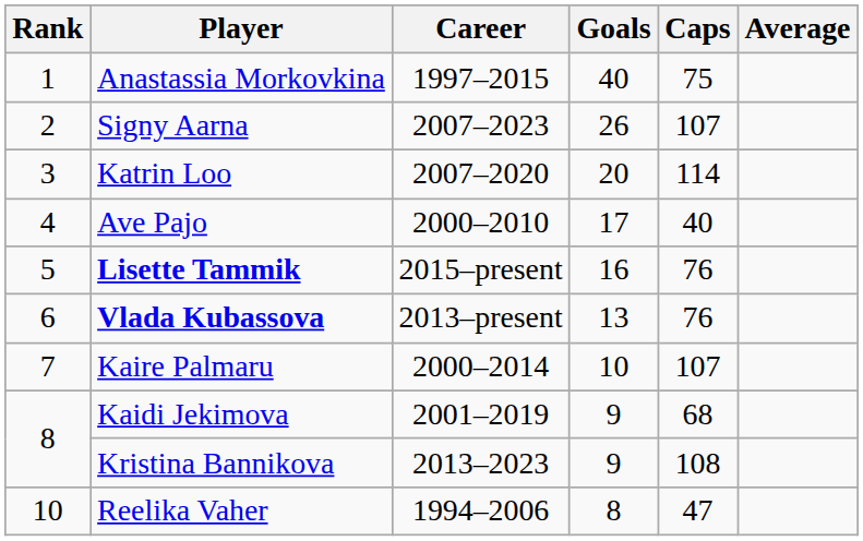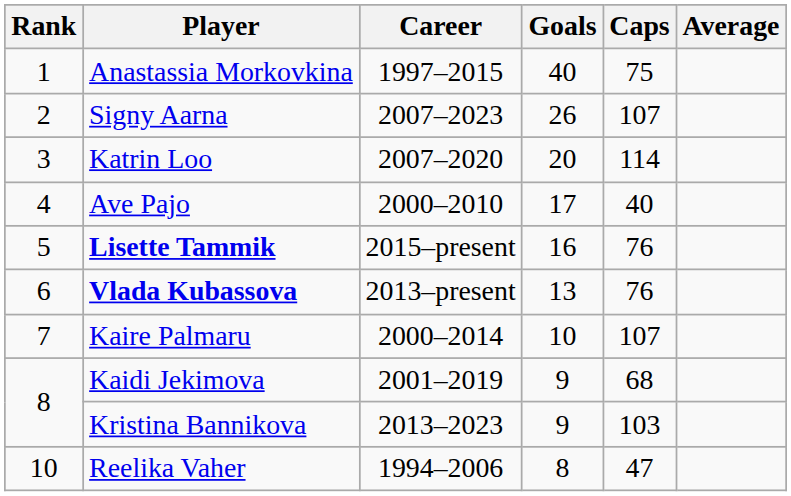 <table class="wikitable sortable" style="text-align: center;">
 <tr>
 <th>Rank</th>
 <th>Player</th>
 <th>Career</th>
 <th>Goals</th>
 <th>Caps</th>
 <th>Average</th>
 </tr>
 <tr>
 <td>1</td>
 <td align=left><a href='#'>Anastassia Morkovkina</a></td>
 <td>1997–2015</td>
 <td>40</td>
 <td>75</td>
 <td></td>
 </tr>
 <tr>
 <td>2</td>
 <td align=left><a href='#'>Signy Aarna</a></td>
 <td>2007–2023</td>
 <td>26</td>
 <td>107</td>
 <td></td>
 </tr>
 <tr>
 <td>3</td>
 <td align=left><a href='#'>Katrin Loo</a></td>
 <td>2007–2020</td>
 <td>20</td>
 <td>114</td>
 <td></td>
 </tr>
 <tr>
 <td>4</td>
 <td align=left><a href='#'>Ave Pajo</a></td>
 <td>2000–2010</td>
 <td>17</td>
 <td>40</td>
 <td></td>
 </tr>
 <tr>
 <td>5</td>
 <td align=left><strong><a href='#'>Lisette Tammik</a></strong></td>
 <td>2015–present</td>
 <td>16</td>
 <td>76</td>
 <td></td>
 </tr>
 <tr>
 <td>6</td>
 <td align=left><strong><a href='#'>Vlada Kubassova</a></strong></td>
 <td>2013–present</td>
 <td>13</td>
 <td>76</td>
 <td></td>
 </tr>
 <tr>
 <td>7</td>
 <td align=left><a href='#'>Kaire Palmaru</a></td>
 <td>2000–2014</td>
 <td>10</td>
 <td>107</td>
 <td></td>
 </tr>
 <tr>
 <td rowspan=2>8</td>
 <td align=left><a href='#'>Kaidi Jekimova</a></td>
 <td>2001–2019</td>
 <td>9</td>
 <td>68</td>
 <td></td>
 </tr>
 <tr>
 <td align=left><a href='#'>Kristina Bannikova</a></td>
 <td>2013–2023</td>
 <td>9</td>
-<td>108</td>
+<td>103</td>
 <td></td>
 </tr>
 <tr>
 <td>10</td>
 <td align=left><a href='#'>Reelika Vaher</a></td>
 <td>1994–2006</td>
 <td>8</td>
 <td>47</td>
 <td></td>
 </tr>
 </table>
